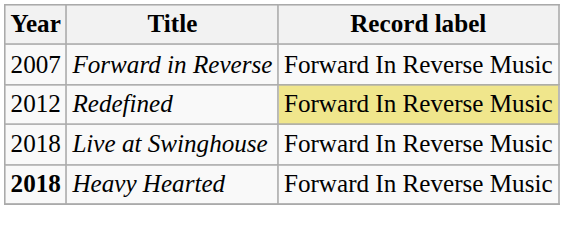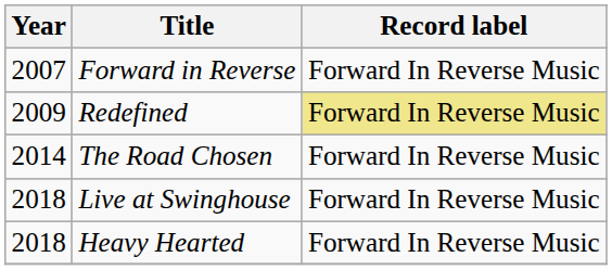 <table class="wikitable sortable">
 <tr>
 <th>Year</th>
 <th>Title</th>
 <th>Record label</th>
 </tr>
 <tr>
 <td>2007</td>
 <td><em>Forward in Reverse</em></td>
 <td style="text-align:center;">Forward In Reverse Music</td>
 </tr>
 <tr>
-<td>2012</td>
+<td>2009</td>
 <td><em>Redefined</em></td>
 <td style="background: khaki; text-align:center;">Forward In Reverse Music</td>
+</tr>
+<tr>
+<td>2014</td>
+<td><em>The Road Chosen</em></td>
+<td style="text-align:center;">Forward In Reverse Music</td>
 </tr>
 <tr>
 <td>2018</td>
 <td><em>Live at Swinghouse</em></td>
 <td style="text-align:center;">Forward In Reverse Music</td>
 </tr>
 <tr>
-<td><strong>2018</strong></td>
+<td>2018</td>
 <td><em>Heavy Hearted</em></td>
 <td style="text-align:center;">Forward In Reverse Music</td>
 </tr>
 <tr>
 </tr>
 </table>
